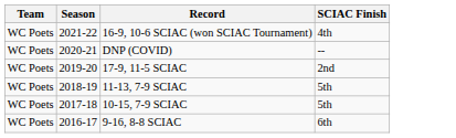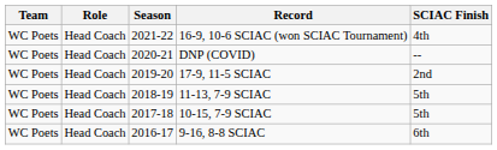 <table class="wikitable">
 <tr>
 <th>Team</th>
+<th>Role</th>
 <th>Season</th>
 <th>Record</th>
 <th>SCIAC Finish</th>
 </tr>
 <tr>
 <td>WC Poets</td>
+<td>Head Coach</td>
 <td>2021-22</td>
 <td>16-9, 10-6 SCIAC (won SCIAC Tournament)</td>
 <td>4th</td>
 </tr>
 <tr>
 <td>WC Poets</td>
+<td>Head Coach</td>
 <td>2020-21</td>
 <td>DNP (COVID)</td>
 <td>--</td>
 </tr>
 <tr>
 <td>WC Poets</td>
+<td>Head Coach</td>
 <td>2019-20</td>
 <td>17-9, 11-5 SCIAC</td>
 <td>2nd</td>
 </tr>
 <tr>
 <td>WC Poets</td>
+<td>Head Coach</td>
 <td>2018-19</td>
 <td>11-13, 7-9 SCIAC</td>
 <td>5th</td>
 </tr>
 <tr>
 <td>WC Poets</td>
+<td>Head Coach</td>
 <td>2017-18</td>
 <td>10-15, 7-9 SCIAC</td>
 <td>5th</td>
 </tr>
 <tr>
 <td>WC Poets</td>
+<td>Head Coach</td>
 <td>2016-17</td>
 <td>9-16, 8-8 SCIAC</td>
 <td>6th</td>
 </tr>
 </table>
